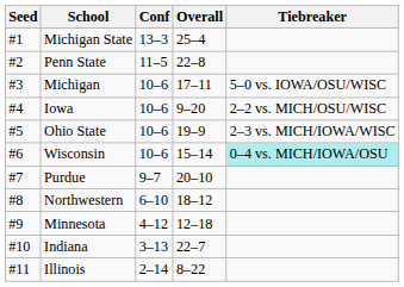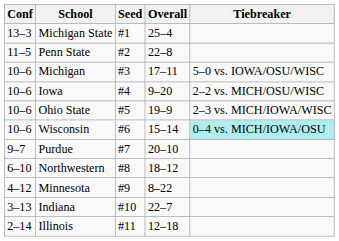 <table class="wikitable">
 <tr style="background:#efefef;">
+<th>Conf</th>
+<th>School</th>
 <th>Seed</th>
-<th>School</th>
-<th>Conf</th>
 <th>Overall</th>
 <th>Tiebreaker</th>
 </tr>
 <tr>
+<td>13–3</td>
+<td>Michigan State</td>
 <td>#1</td>
-<td>Michigan State</td>
-<td>13–3</td>
 <td>25–4</td>
 <td></td>
 </tr>
 <tr>
+<td>11–5</td>
+<td>Penn State</td>
 <td>#2</td>
-<td>Penn State</td>
-<td>11–5</td>
 <td>22–8</td>
 <td></td>
 </tr>
 <tr>
+<td>10–6</td>
+<td>Michigan</td>
 <td>#3</td>
-<td>Michigan</td>
-<td>10–6</td>
 <td>17–11</td>
 <td>5–0 vs. IOWA/OSU/WISC</td>
 </tr>
 <tr>
+<td>10–6</td>
+<td>Iowa</td>
 <td>#4</td>
-<td>Iowa</td>
-<td>10–6</td>
 <td>9–20</td>
 <td>2–2 vs. MICH/OSU/WISC</td>
 </tr>
 <tr>
+<td>10–6</td>
+<td>Ohio State</td>
 <td>#5</td>
-<td>Ohio State</td>
-<td>10–6</td>
 <td>19–9</td>
 <td>2–3 vs. MICH/IOWA/WISC</td>
 </tr>
 <tr>
+<td>10–6</td>
+<td>Wisconsin</td>
 <td>#6</td>
-<td>Wisconsin</td>
-<td>10–6</td>
 <td>15–14</td>
 <td style="background: paleturquoise;">0–4 vs. MICH/IOWA/OSU</td>
 </tr>
 <tr>
+<td>9–7</td>
+<td>Purdue</td>
 <td>#7</td>
-<td>Purdue</td>
-<td>9–7</td>
 <td>20–10</td>
 <td></td>
 </tr>
 <tr>
+<td>6–10</td>
+<td>Northwestern</td>
 <td>#8</td>
-<td>Northwestern</td>
-<td>6–10</td>
 <td>18–12</td>
 <td></td>
 </tr>
 <tr>
+<td>4–12</td>
+<td>Minnesota</td>
 <td>#9</td>
-<td>Minnesota</td>
-<td>4–12</td>
-<td>12–18</td>
+<td>8–22</td>
 <td></td>
 </tr>
 <tr>
+<td>3–13</td>
+<td>Indiana</td>
 <td>#10</td>
-<td>Indiana</td>
-<td>3–13</td>
 <td>22–7</td>
 <td></td>
 </tr>
 <tr>
+<td>2–14</td>
+<td>Illinois</td>
 <td>#11</td>
-<td>Illinois</td>
-<td>2–14</td>
-<td>8–22</td>
+<td>12–18</td>
 <td></td>
 </tr>
 </table>
